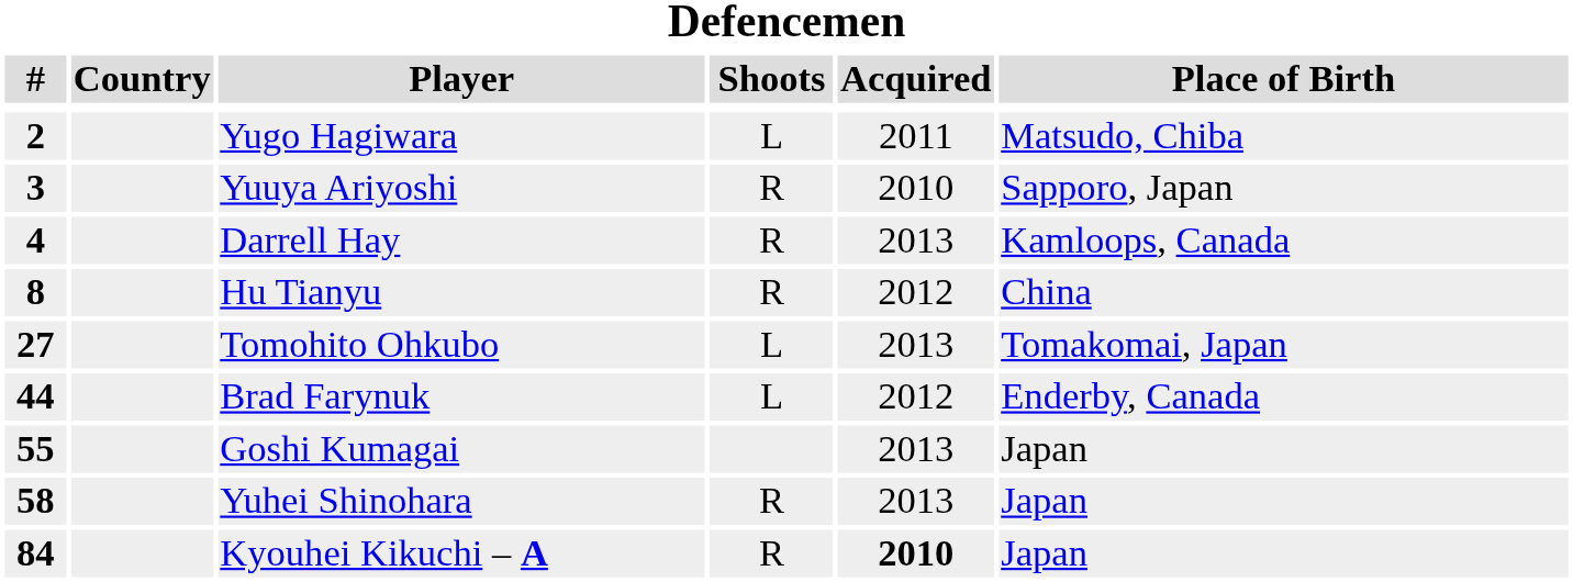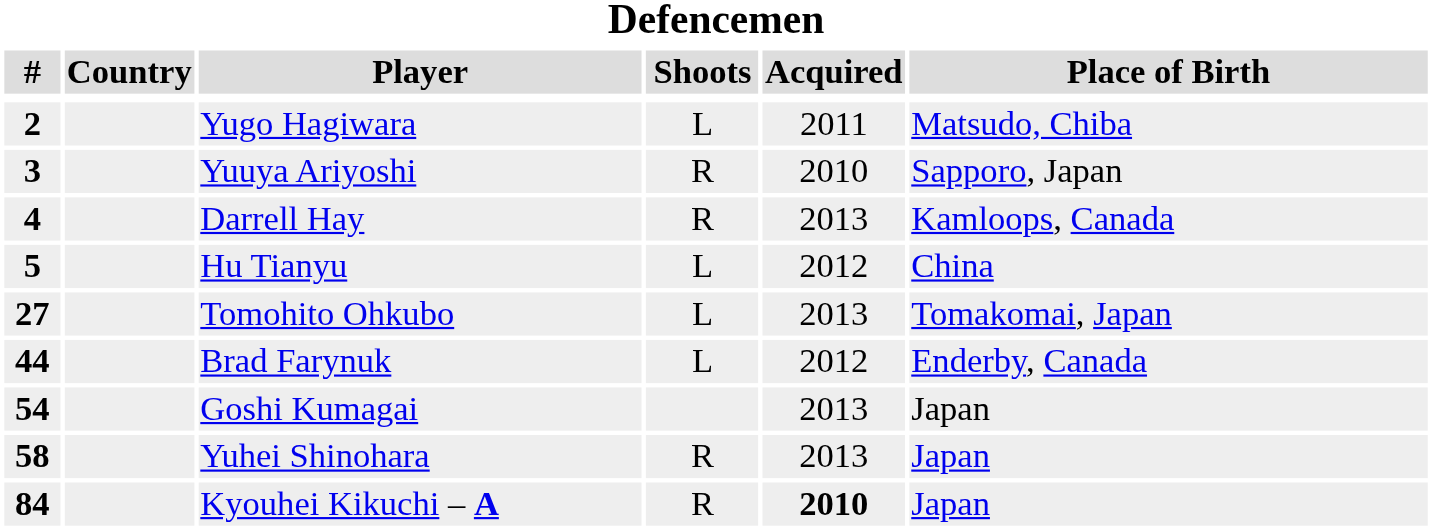 <table width=75%>
 <tr>
 <th colspan=7><big>Defencemen</big></th>
 </tr>
 <tr bgcolor="#dddddd">
 <th width=4%>#</th>
 <th width=7%>Country</th>
 <th !width=15%>Player</th>
 <th width=8%>Shoots</th>
 <th width=9%>Acquired</th>
 <th width=37%>Place of Birth</th>
 </tr>
 <tr>
 </tr>
 <tr bgcolor="#eeeeee">
 <td align=center><strong>2</strong></td>
 <td align=center></td>
 <td><a href='#'>Yugo Hagiwara</a></td>
 <td align=center>L</td>
 <td align=center>2011</td>
 <td><a href='#'>Matsudo, Chiba</a></td>
 </tr>
 <tr bgcolor="#eeeeee">
 <td align=center><strong>3</strong></td>
 <td align=center></td>
 <td><a href='#'>Yuuya Ariyoshi</a></td>
 <td align=center>R</td>
 <td align=center>2010</td>
 <td><a href='#'>Sapporo</a>, Japan</td>
 </tr>
 <tr bgcolor="#eeeeee">
 <td align=center><strong>4</strong></td>
 <td align=center></td>
 <td><a href='#'>Darrell Hay</a></td>
 <td align=center>R</td>
 <td align=center>2013</td>
 <td><a href='#'>Kamloops</a>, <a href='#'>Canada</a></td>
 </tr>
 <tr bgcolor="#eeeeee">
-<td align=center><strong>8</strong></td>
+<td align=center><strong>5</strong></td>
 <td align=center></td>
 <td><a href='#'>Hu Tianyu</a></td>
-<td align=center>R</td>
+<td align=center>L</td>
 <td align=center>2012</td>
 <td><a href='#'>China</a></td>
 </tr>
 <tr bgcolor="#eeeeee">
 <td align=center><strong>27</strong></td>
 <td align=center></td>
 <td><a href='#'>Tomohito Ohkubo</a></td>
 <td align=center>L</td>
 <td align=center>2013</td>
 <td><a href='#'>Tomakomai</a>, <a href='#'>Japan</a></td>
 </tr>
 <tr bgcolor="#eeeeee">
 <td align=center><strong>44</strong></td>
 <td align=center></td>
 <td><a href='#'>Brad Farynuk</a></td>
 <td align=center>L</td>
 <td align=center>2012</td>
 <td><a href='#'>Enderby</a>, <a href='#'>Canada</a></td>
 </tr>
 <tr bgcolor="#eeeeee">
-<td align=center><strong>55</strong></td>
+<td align=center><strong>54</strong></td>
 <td align=center></td>
 <td><a href='#'>Goshi Kumagai</a></td>
 <td align=center></td>
 <td align=center>2013</td>
 <td>Japan</td>
 </tr>
 <tr bgcolor="#eeeeee">
 <td align=center><strong>58</strong></td>
 <td align=center></td>
 <td><a href='#'>Yuhei Shinohara</a></td>
 <td align=center>R</td>
 <td align=center>2013</td>
 <td><a href='#'>Japan</a></td>
 </tr>
 <tr bgcolor="#eeeeee">
 <td align=center><strong>84</strong></td>
 <td align=center></td>
 <td><a href='#'>Kyouhei Kikuchi</a> – <strong><a href='#'>A</a></strong></td>
 <td align=center>R</td>
 <td align=center><strong>2010</strong></td>
 <td><a href='#'>Japan</a></td>
 </tr>
 </table>
